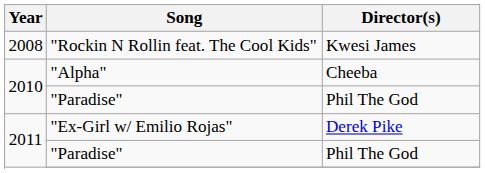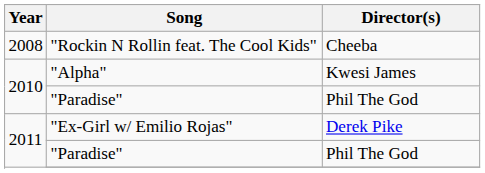 <table class="wikitable">
 <tr>
 <th align="center" width="5">Year</th>
 <th width="250" width="210">Song</th>
 <th width="140">Director(s)</th>
 </tr>
 <tr>
 <td rowspan="1" align="center">2008</td>
 <td>"Rockin N Rollin feat. The Cool Kids"</td>
-<td>Kwesi James</td>
+<td>Cheeba</td>
 </tr>
 <tr>
 <td rowspan="2" align="center">2010</td>
 <td>"Alpha"</td>
-<td>Cheeba</td>
+<td>Kwesi James</td>
 </tr>
 <tr>
 <td>"Paradise"</td>
 <td>Phil The God</td>
 </tr>
 <tr>
 <td rowspan="3" align="center">2011</td>
 <td>"Ex-Girl w/ Emilio Rojas"</td>
 <td><a href='#'>Derek Pike</a></td>
 </tr>
 <tr>
 <td>"Paradise"</td>
 <td>Phil The God</td>
 </tr>
 <tr>
 </tr>
 </table>
